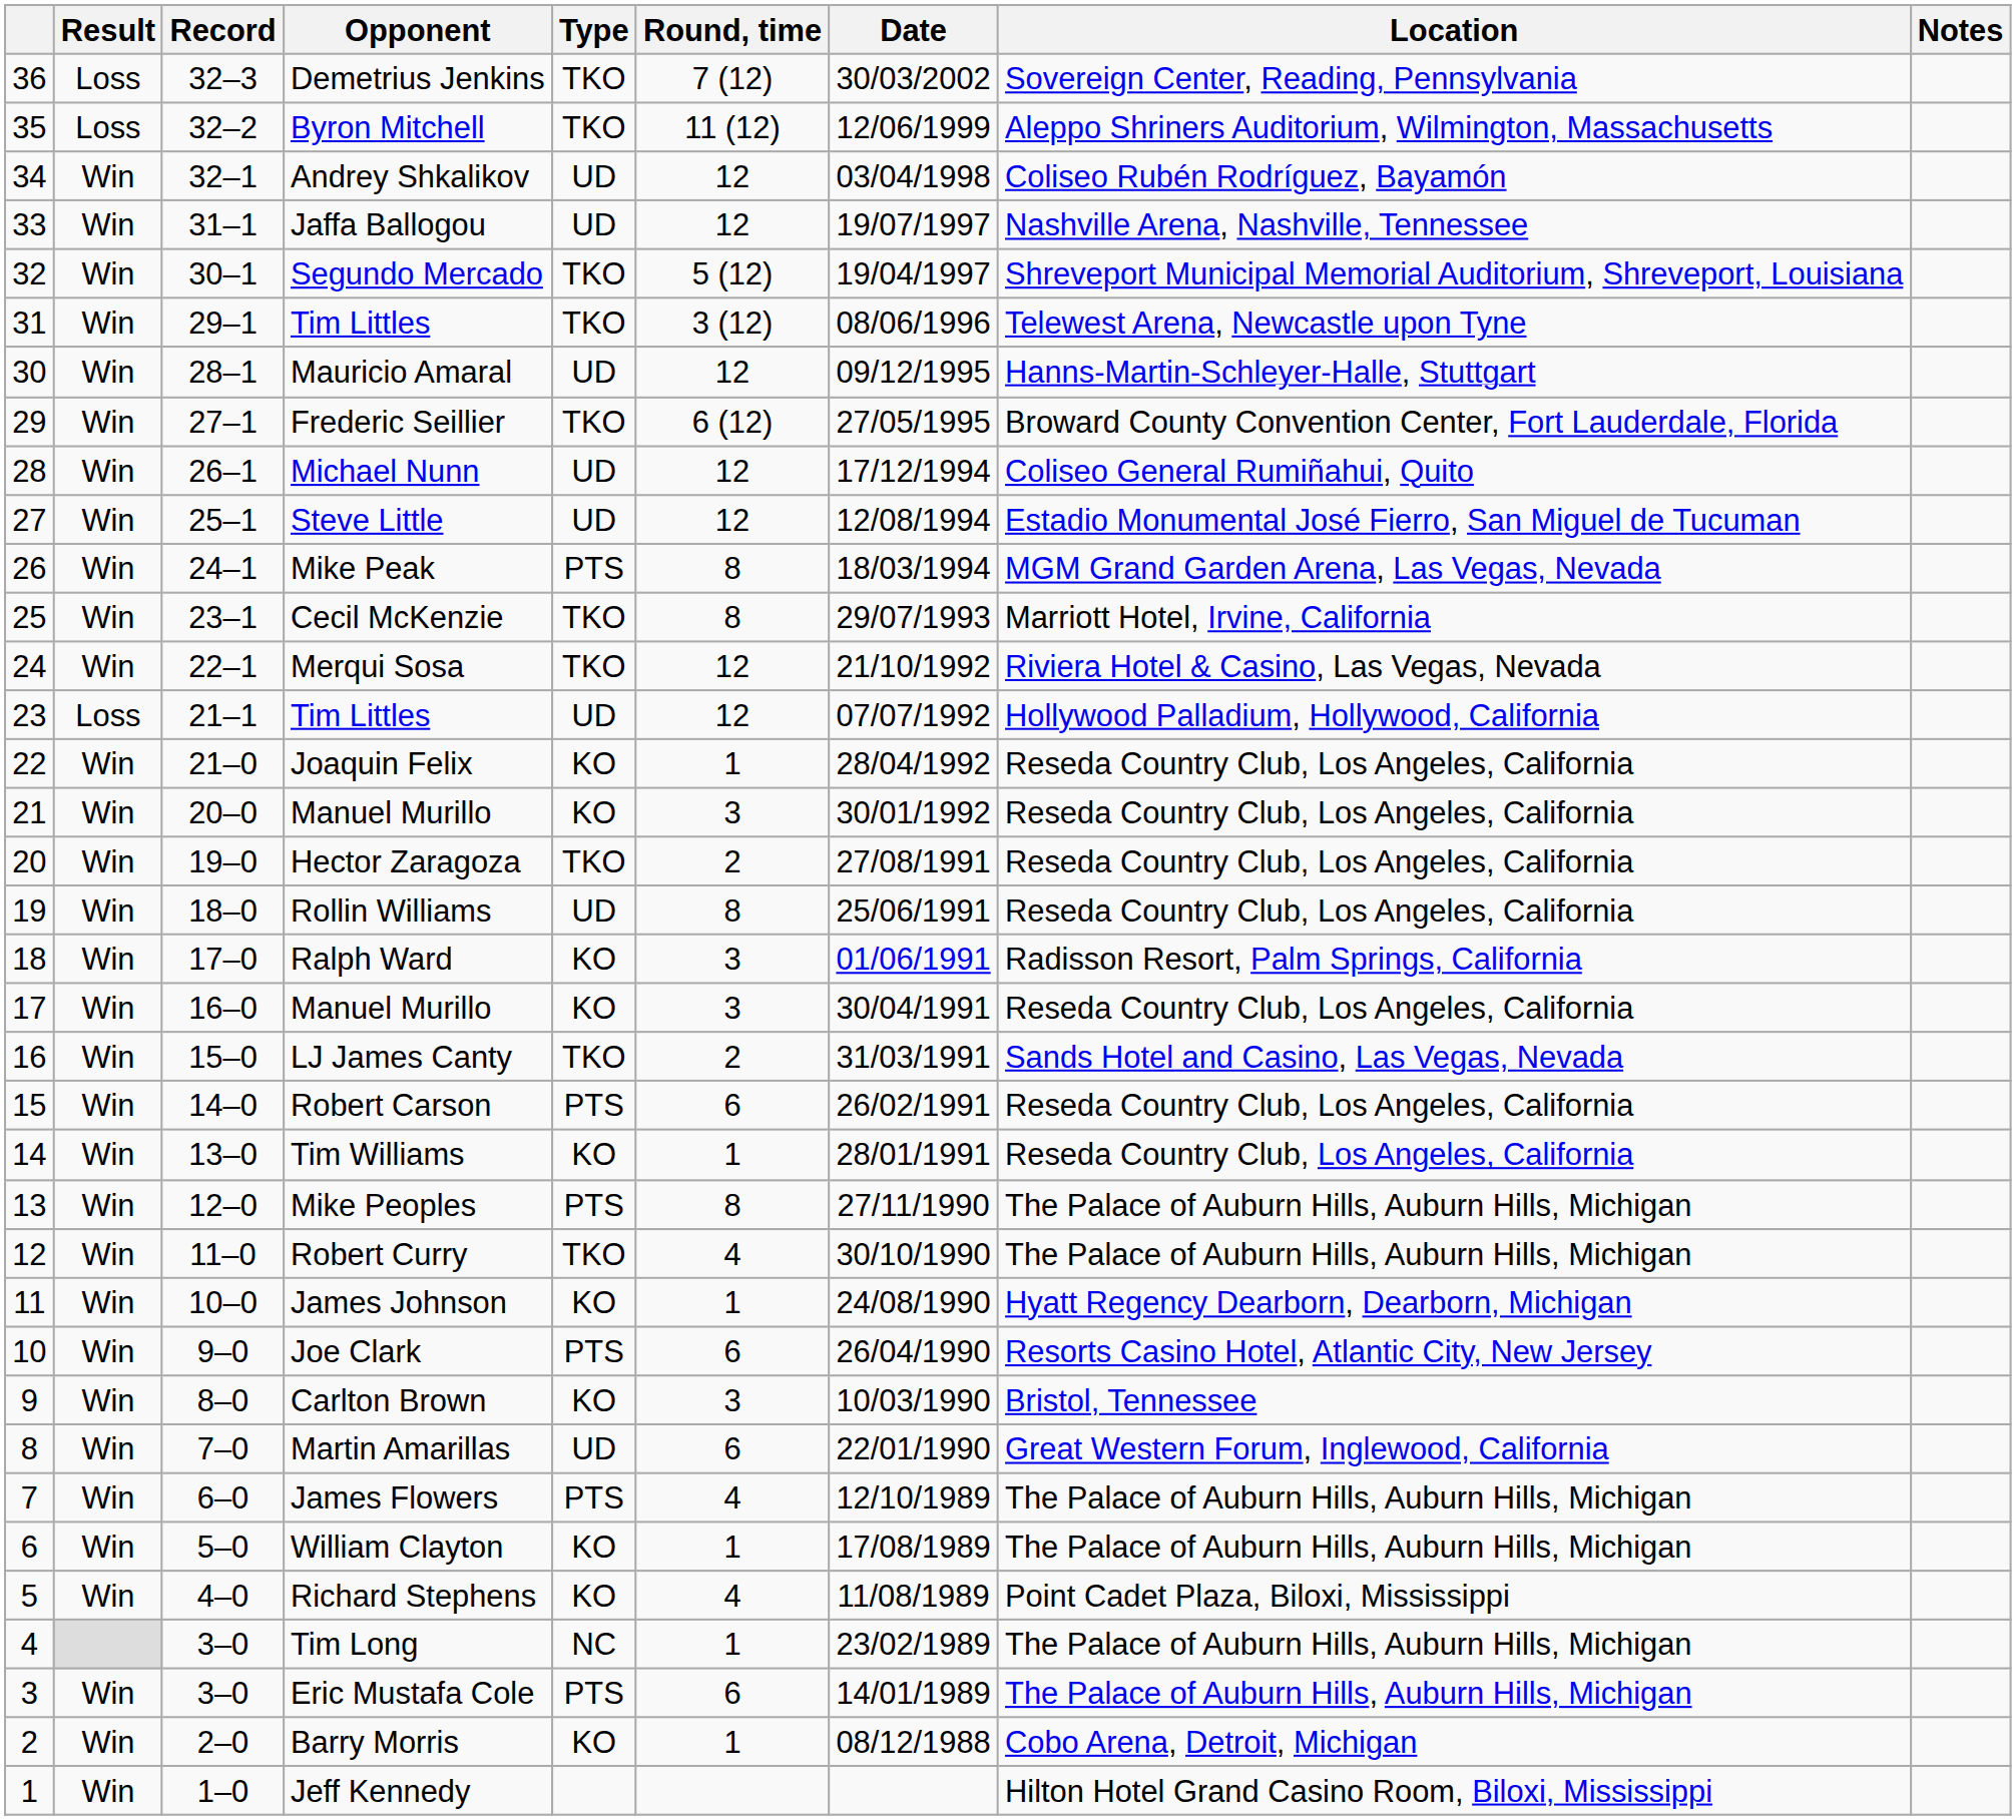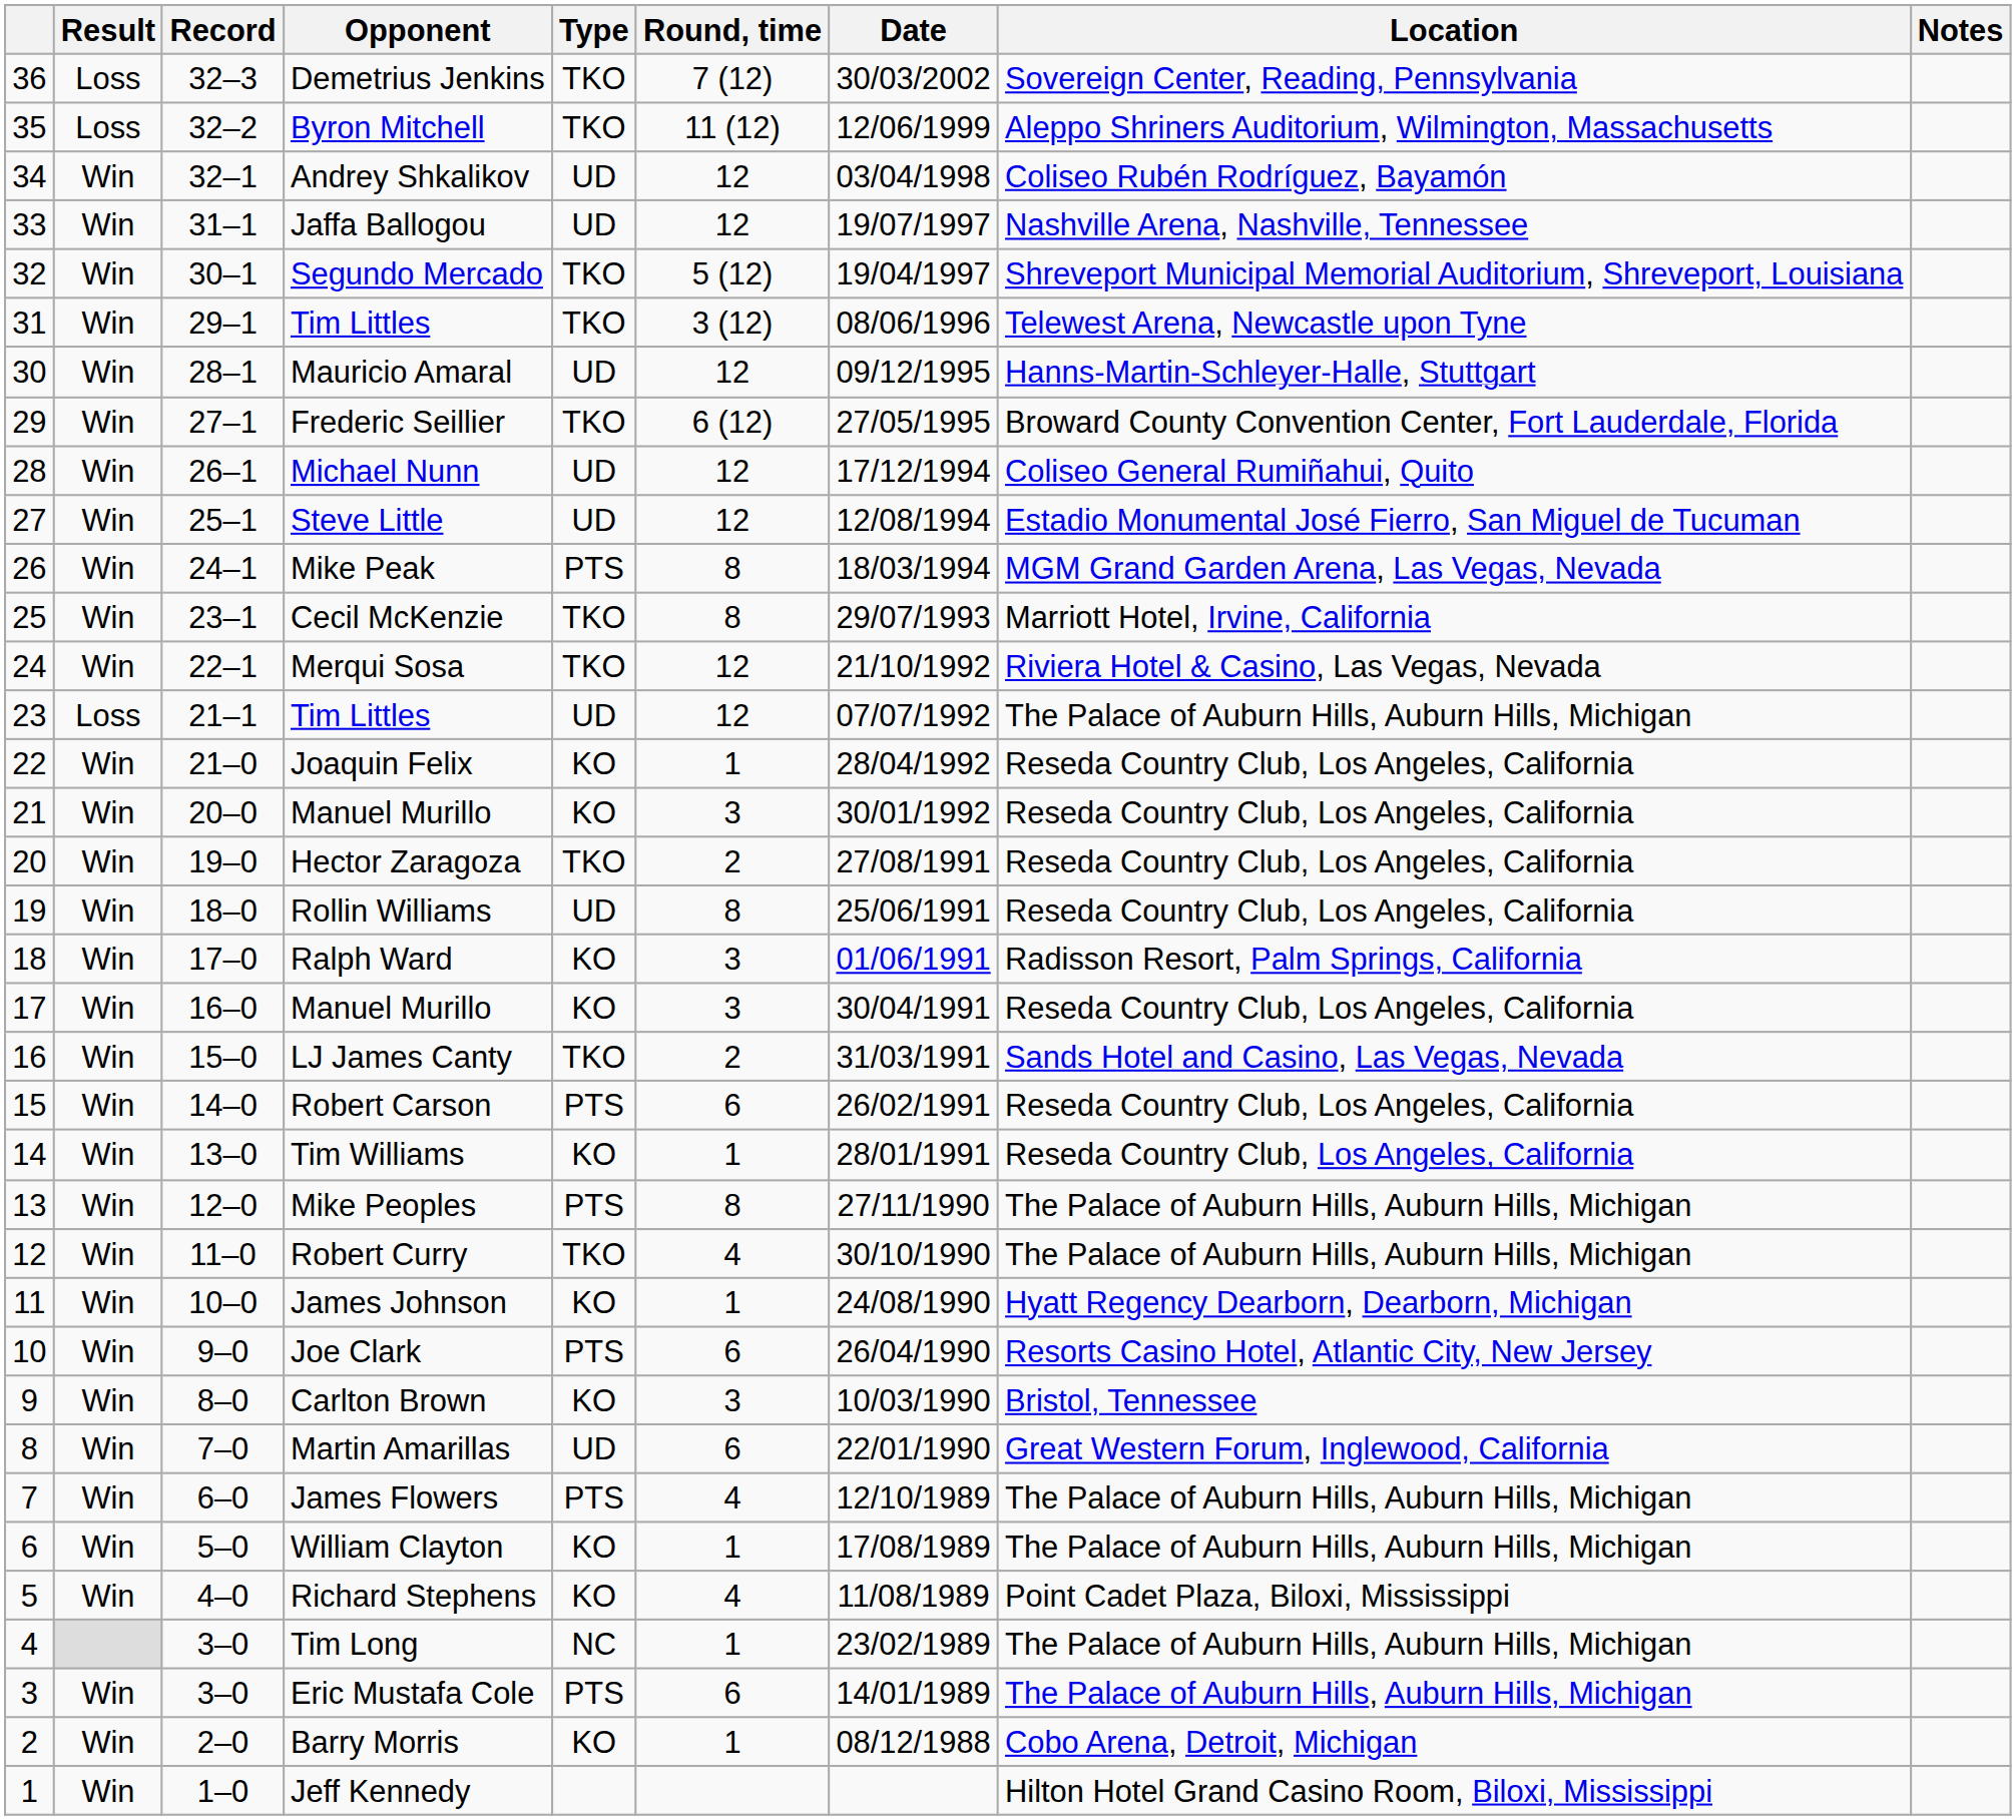 <table class="wikitable" style="text-align:center; font-size:95%">
 <tr>
 <th></th>
 <th>Result</th>
 <th>Record</th>
 <th>Opponent</th>
 <th>Type</th>
 <th>Round, time</th>
 <th>Date</th>
 <th>Location</th>
 <th>Notes</th>
 </tr>
 <tr>
 <td>36</td>
 <td>Loss</td>
 <td>32–3 </td>
 <td align=left> Demetrius Jenkins</td>
 <td>TKO</td>
 <td>7 (12)</td>
 <td>30/03/2002</td>
 <td align=left> <a href='#'>Sovereign Center</a>, <a href='#'>Reading, Pennsylvania</a></td>
 <td align=left></td>
 </tr>
 <tr>
 <td>35</td>
 <td>Loss</td>
 <td>32–2 </td>
 <td align=left> <a href='#'>Byron Mitchell</a></td>
 <td>TKO</td>
 <td>11 (12)</td>
 <td>12/06/1999</td>
 <td align=left> <a href='#'>Aleppo Shriners Auditorium</a>, <a href='#'>Wilmington, Massachusetts</a></td>
 <td align=left></td>
 </tr>
 <tr>
 <td>34</td>
 <td>Win</td>
 <td>32–1 </td>
 <td align=left> Andrey Shkalikov</td>
 <td>UD</td>
 <td>12</td>
 <td>03/04/1998</td>
 <td align=left> <a href='#'>Coliseo Rubén Rodríguez</a>, <a href='#'>Bayamón</a></td>
 <td align=left></td>
 </tr>
 <tr>
 <td>33</td>
 <td>Win</td>
 <td>31–1 </td>
 <td align=left> Jaffa Ballogou</td>
 <td>UD</td>
 <td>12</td>
 <td>19/07/1997</td>
 <td align=left> <a href='#'>Nashville Arena</a>, <a href='#'>Nashville, Tennessee</a></td>
 <td align=left></td>
 </tr>
 <tr>
 <td>32</td>
 <td>Win</td>
 <td>30–1 </td>
 <td align=left> <a href='#'>Segundo Mercado</a></td>
 <td>TKO</td>
 <td>5 (12)</td>
 <td>19/04/1997</td>
 <td align=left> <a href='#'>Shreveport Municipal Memorial Auditorium</a>, <a href='#'>Shreveport, Louisiana</a></td>
 <td align=left></td>
 </tr>
 <tr>
 <td>31</td>
 <td>Win</td>
 <td>29–1 </td>
 <td align=left> <a href='#'>Tim Littles</a></td>
 <td>TKO</td>
 <td>3 (12)</td>
 <td>08/06/1996</td>
 <td align=left> <a href='#'>Telewest Arena</a>, <a href='#'>Newcastle upon Tyne</a></td>
 <td align=left></td>
 </tr>
 <tr>
 <td>30</td>
 <td>Win</td>
 <td>28–1 </td>
 <td align=left> Mauricio Amaral</td>
 <td>UD</td>
 <td>12</td>
 <td>09/12/1995</td>
 <td align=left> <a href='#'>Hanns-Martin-Schleyer-Halle</a>, <a href='#'>Stuttgart</a></td>
 <td align=left></td>
 </tr>
 <tr>
 <td>29</td>
 <td>Win</td>
 <td>27–1 </td>
 <td align=left> Frederic Seillier</td>
 <td>TKO</td>
 <td>6 (12)</td>
 <td>27/05/1995</td>
 <td align=left> Broward County Convention Center, <a href='#'>Fort Lauderdale, Florida</a></td>
 <td align=left></td>
 </tr>
 <tr>
 <td>28</td>
 <td>Win</td>
 <td>26–1 </td>
 <td align=left> <a href='#'>Michael Nunn</a></td>
 <td>UD</td>
 <td>12</td>
 <td>17/12/1994</td>
 <td align=left> <a href='#'>Coliseo General Rumiñahui</a>, <a href='#'>Quito</a></td>
 <td align=left></td>
 </tr>
 <tr>
 <td>27</td>
 <td>Win</td>
 <td>25–1 </td>
 <td align=left> <a href='#'>Steve Little</a></td>
 <td>UD</td>
 <td>12</td>
 <td>12/08/1994</td>
 <td align=left> <a href='#'>Estadio Monumental José Fierro</a>, <a href='#'>San Miguel de Tucuman</a></td>
 <td align=left></td>
 </tr>
 <tr>
 <td>26</td>
 <td>Win</td>
 <td>24–1 </td>
 <td align=left> Mike Peak</td>
 <td>PTS</td>
 <td>8</td>
 <td>18/03/1994</td>
 <td align=left> <a href='#'>MGM Grand Garden Arena</a>, <a href='#'>Las Vegas, Nevada</a></td>
 <td align=left></td>
 </tr>
 <tr>
 <td>25</td>
 <td>Win</td>
 <td>23–1 </td>
 <td align=left> Cecil McKenzie</td>
 <td>TKO</td>
 <td>8</td>
 <td>29/07/1993</td>
 <td align=left> Marriott Hotel, <a href='#'>Irvine, California</a></td>
 <td align=left></td>
 </tr>
 <tr>
 <td>24</td>
 <td>Win</td>
 <td>22–1 </td>
 <td align=left> Merqui Sosa</td>
 <td>TKO</td>
 <td>12</td>
 <td>21/10/1992</td>
 <td align=left> <a href='#'>Riviera Hotel & Casino</a>, Las Vegas, Nevada</td>
 <td align=left></td>
 </tr>
 <tr>
 <td>23</td>
 <td>Loss</td>
 <td>21–1 </td>
 <td align=left> <a href='#'>Tim Littles</a></td>
 <td>UD</td>
 <td>12</td>
 <td>07/07/1992</td>
-<td align=left> <a href='#'>Hollywood Palladium</a>, <a href='#'>Hollywood, California</a></td>
+<td align=left> The Palace of Auburn Hills, Auburn Hills, Michigan</td>
 <td align=left></td>
 </tr>
 <tr>
 <td>22</td>
 <td>Win</td>
 <td>21–0 </td>
 <td align=left> Joaquin Felix</td>
 <td>KO</td>
 <td>1</td>
 <td>28/04/1992</td>
 <td align=left> Reseda Country Club, Los Angeles, California</td>
 <td align=left></td>
 </tr>
 <tr>
 <td>21</td>
 <td>Win</td>
 <td>20–0 </td>
 <td align=left> Manuel Murillo</td>
 <td>KO</td>
 <td>3</td>
 <td>30/01/1992</td>
 <td align=left> Reseda Country Club, Los Angeles, California</td>
 <td align=left></td>
 </tr>
 <tr>
 <td>20</td>
 <td>Win</td>
 <td>19–0 </td>
 <td align=left> Hector Zaragoza</td>
 <td>TKO</td>
 <td>2</td>
 <td>27/08/1991</td>
 <td align=left> Reseda Country Club, Los Angeles, California</td>
 <td align=left></td>
 </tr>
 <tr>
 <td>19</td>
 <td>Win</td>
 <td>18–0 </td>
 <td align=left> Rollin Williams</td>
 <td>UD</td>
 <td>8</td>
 <td>25/06/1991</td>
 <td align=left> Reseda Country Club, Los Angeles, California</td>
 <td align=left></td>
 </tr>
 <tr>
 <td>18</td>
 <td>Win</td>
 <td>17–0 </td>
 <td align=left> Ralph Ward</td>
 <td>KO</td>
 <td>3</td>
 <td><a href='#'>01/06/1991</a></td>
 <td align=left> Radisson Resort, <a href='#'>Palm Springs, California</a></td>
 <td align=left></td>
 </tr>
 <tr>
 <td>17</td>
 <td>Win</td>
 <td>16–0 </td>
 <td align=left> Manuel Murillo</td>
 <td>KO</td>
 <td>3</td>
 <td>30/04/1991</td>
 <td align=left> Reseda Country Club, Los Angeles, California</td>
 <td align=left></td>
 </tr>
 <tr>
 <td>16</td>
 <td>Win</td>
 <td>15–0 </td>
 <td align=left> LJ James Canty</td>
 <td>TKO</td>
 <td>2</td>
 <td>31/03/1991</td>
 <td align=left> <a href='#'>Sands Hotel and Casino</a>, <a href='#'>Las Vegas, Nevada</a></td>
 <td></td>
 </tr>
 <tr>
 <td>15</td>
 <td>Win</td>
 <td>14–0 </td>
 <td align=left> Robert Carson</td>
 <td>PTS</td>
 <td>6</td>
 <td>26/02/1991</td>
 <td align=left> Reseda Country Club, Los Angeles, California</td>
 <td align=left></td>
 </tr>
 <tr>
 <td>14</td>
 <td>Win</td>
 <td>13–0 </td>
 <td align=left> Tim Williams</td>
 <td>KO</td>
 <td>1</td>
 <td>28/01/1991</td>
 <td align=left> Reseda Country Club, <a href='#'>Los Angeles, California</a></td>
 <td align=left></td>
 </tr>
 <tr>
 <td>13</td>
 <td>Win</td>
 <td>12–0 </td>
 <td align=left> Mike Peoples</td>
 <td>PTS</td>
 <td>8</td>
 <td>27/11/1990</td>
 <td align=left> The Palace of Auburn Hills, Auburn Hills, Michigan</td>
 <td align=left></td>
 </tr>
 <tr>
 <td>12</td>
 <td>Win</td>
 <td>11–0 </td>
 <td align=left> Robert Curry</td>
 <td>TKO</td>
 <td>4</td>
 <td>30/10/1990</td>
 <td align=left> The Palace of Auburn Hills, Auburn Hills, Michigan</td>
 <td></td>
 </tr>
 <tr>
 <td>11</td>
 <td>Win</td>
 <td>10–0 </td>
 <td align=left> James Johnson</td>
 <td>KO</td>
 <td>1</td>
 <td>24/08/1990</td>
 <td align=left> <a href='#'>Hyatt Regency Dearborn</a>, <a href='#'>Dearborn, Michigan</a></td>
 <td align=left></td>
 </tr>
 <tr>
 <td>10</td>
 <td>Win</td>
 <td>9–0 </td>
 <td align=left> Joe Clark</td>
 <td>PTS</td>
 <td>6</td>
 <td>26/04/1990</td>
 <td align=left> <a href='#'>Resorts Casino Hotel</a>, <a href='#'>Atlantic City, New Jersey</a></td>
 <td align=left></td>
 </tr>
 <tr>
 <td>9</td>
 <td>Win</td>
 <td>8–0 </td>
 <td align=left> Carlton Brown</td>
 <td>KO</td>
 <td>3</td>
 <td>10/03/1990</td>
 <td align=left> <a href='#'>Bristol, Tennessee</a></td>
 <td align=left></td>
 </tr>
 <tr>
 <td>8</td>
 <td>Win</td>
 <td>7–0 </td>
 <td align=left> Martin Amarillas</td>
 <td>UD</td>
 <td>6</td>
 <td>22/01/1990</td>
 <td align=left> <a href='#'>Great Western Forum</a>, <a href='#'>Inglewood, California</a></td>
 <td align=left></td>
 </tr>
 <tr>
 <td>7</td>
 <td>Win</td>
 <td>6–0 </td>
 <td align=left> James Flowers</td>
 <td>PTS</td>
 <td>4</td>
 <td>12/10/1989</td>
 <td align=left> The Palace of Auburn Hills, Auburn Hills, Michigan</td>
 <td align=left></td>
 </tr>
 <tr>
 <td>6</td>
 <td>Win</td>
 <td>5–0 </td>
 <td align=left> William Clayton</td>
 <td>KO</td>
 <td>1</td>
 <td>17/08/1989</td>
 <td align=left> The Palace of Auburn Hills, Auburn Hills, Michigan</td>
 <td align=left></td>
 </tr>
 <tr>
 <td>5</td>
 <td>Win</td>
 <td>4–0 </td>
 <td align=left> Richard Stephens</td>
 <td>KO</td>
 <td>4</td>
 <td>11/08/1989</td>
 <td align=left> Point Cadet Plaza, Biloxi, Mississippi</td>
 <td align=left></td>
 </tr>
 <tr>
 <td>4</td>
 <td style="background:#DDD"></td>
 <td>3–0 </td>
 <td align=left> Tim Long</td>
 <td>NC</td>
 <td>1</td>
 <td>23/02/1989</td>
 <td align=left> The Palace of Auburn Hills, Auburn Hills, Michigan</td>
 <td align=left></td>
 </tr>
 <tr>
 <td>3</td>
 <td>Win</td>
 <td>3–0</td>
 <td align=left> Eric Mustafa Cole</td>
 <td>PTS</td>
 <td>6</td>
 <td>14/01/1989</td>
 <td align=left> <a href='#'>The Palace of Auburn Hills</a>, <a href='#'>Auburn Hills, Michigan</a></td>
 <td align=left></td>
 </tr>
 <tr>
 <td>2</td>
 <td>Win</td>
 <td>2–0</td>
 <td align=left> Barry Morris</td>
 <td>KO</td>
 <td>1</td>
 <td>08/12/1988</td>
 <td align=left> <a href='#'>Cobo Arena</a>, <a href='#'>Detroit</a>, <a href='#'>Michigan</a></td>
 <td align=left></td>
 </tr>
 <tr>
 <td>1</td>
 <td>Win</td>
 <td>1–0</td>
 <td align=left> Jeff Kennedy</td>
 <td></td>
 <td></td>
 <td></td>
 <td align=left> Hilton Hotel Grand Casino Room, <a href='#'>Biloxi, Mississippi</a></td>
 <td align=left></td>
 </tr>
 </table>
